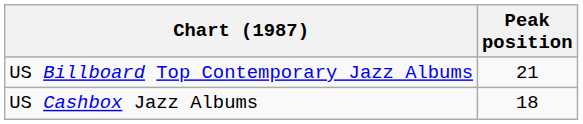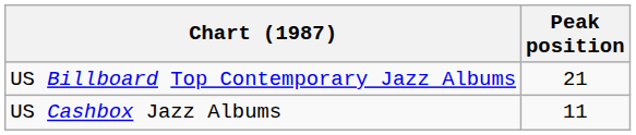 <table class="wikitable">
 <tr>
 <th>Chart (1987)</th>
 <th>Peak<br>position</th>
 </tr>
 <tr>
 <td>US <em><a href='#'>Billboard</a></em> <a href='#'>Top Contemporary Jazz Albums</a></td>
 <td align="center">21</td>
 </tr>
 <tr>
 <td>US <em><a href='#'>Cashbox</a></em> Jazz Albums</td>
-<td align="center">18</td>
+<td align="center">11</td>
 </tr>
 </table>
